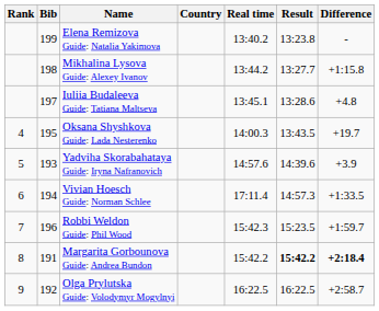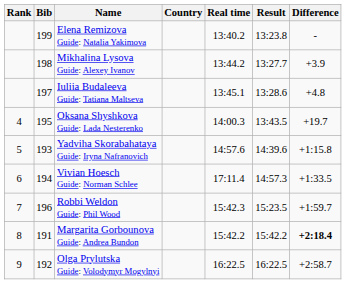 <table class="wikitable sortable" style="text-align:center">
 <tr>
 <th>Rank</th>
 <th>Bib</th>
 <th>Name</th>
 <th>Country</th>
 <th>Real time</th>
 <th>Result</th>
 <th>Difference</th>
 </tr>
 <tr>
 <td></td>
 <td>199</td>
 <td align=left><a href='#'>Elena Remizova</a><br><small><a href='#'>Guide</a>: <a href='#'>Natalia Yakimova</a></small></td>
 <td align=left></td>
 <td>13:40.2</td>
 <td>13:23.8</td>
 <td>-</td>
 </tr>
 <tr>
 <td></td>
 <td>198</td>
 <td align=left><a href='#'>Mikhalina Lysova</a><br><small><a href='#'>Guide</a>: <a href='#'>Alexey Ivanov</a></small></td>
 <td align=left></td>
 <td>13:44.2</td>
 <td>13:27.7</td>
-<td>+1:15.8</td>
+<td>+3.9</td>
 </tr>
 <tr>
 <td></td>
 <td>197</td>
 <td align=left><a href='#'>Iuliia Budaleeva</a><br><small><a href='#'>Guide</a>: <a href='#'>Tatiana Maltseva</a></small></td>
 <td align=left></td>
 <td>13:45.1</td>
 <td>13:28.6</td>
 <td>+4.8</td>
 </tr>
 <tr>
 <td>4</td>
 <td>195</td>
 <td align=left><a href='#'>Oksana Shyshkova</a><br><small><a href='#'>Guide</a>: <a href='#'>Lada Nesterenko</a></small></td>
 <td align=left></td>
 <td>14:00.3</td>
 <td>13:43.5</td>
 <td>+19.7</td>
 </tr>
 <tr>
 <td>5</td>
 <td>193</td>
 <td align=left><a href='#'>Yadviha Skorabahataya</a><br><small><a href='#'>Guide</a>: <a href='#'>Iryna Nafranovich</a></small></td>
 <td align=left></td>
 <td>14:57.6</td>
 <td>14:39.6</td>
-<td>+3.9</td>
+<td>+1:15.8</td>
 </tr>
 <tr>
 <td>6</td>
 <td>194</td>
 <td align=left><a href='#'>Vivian Hoesch</a><br><small><a href='#'>Guide</a>: <a href='#'>Norman Schlee</a></small></td>
 <td align=left></td>
 <td>17:11.4</td>
 <td>14:57.3</td>
 <td>+1:33.5</td>
 </tr>
 <tr>
 <td>7</td>
 <td>196</td>
 <td align=left><a href='#'>Robbi Weldon</a><br><small><a href='#'>Guide</a>: <a href='#'>Phil Wood</a></small></td>
 <td align=left></td>
 <td>15:42.3</td>
 <td>15:23.5</td>
 <td>+1:59.7</td>
 </tr>
 <tr>
 <td>8</td>
 <td>191</td>
 <td align=left><a href='#'>Margarita Gorbounova</a><br><small><a href='#'>Guide</a>: <a href='#'>Andrea Bundon</a></small></td>
 <td align=left></td>
 <td>15:42.2</td>
-<td><strong>15:42.2</strong></td>
+<td>15:42.2</td>
 <td><strong>+2:18.4</strong></td>
 </tr>
 <tr>
 <td>9</td>
 <td>192</td>
 <td align=left><a href='#'>Olga Prylutska</a><br><small><a href='#'>Guide</a>: <a href='#'>Volodymyr Mogylnyi</a></small></td>
 <td align=left></td>
 <td>16:22.5</td>
 <td>16:22.5</td>
 <td>+2:58.7</td>
 </tr>
 </table>
